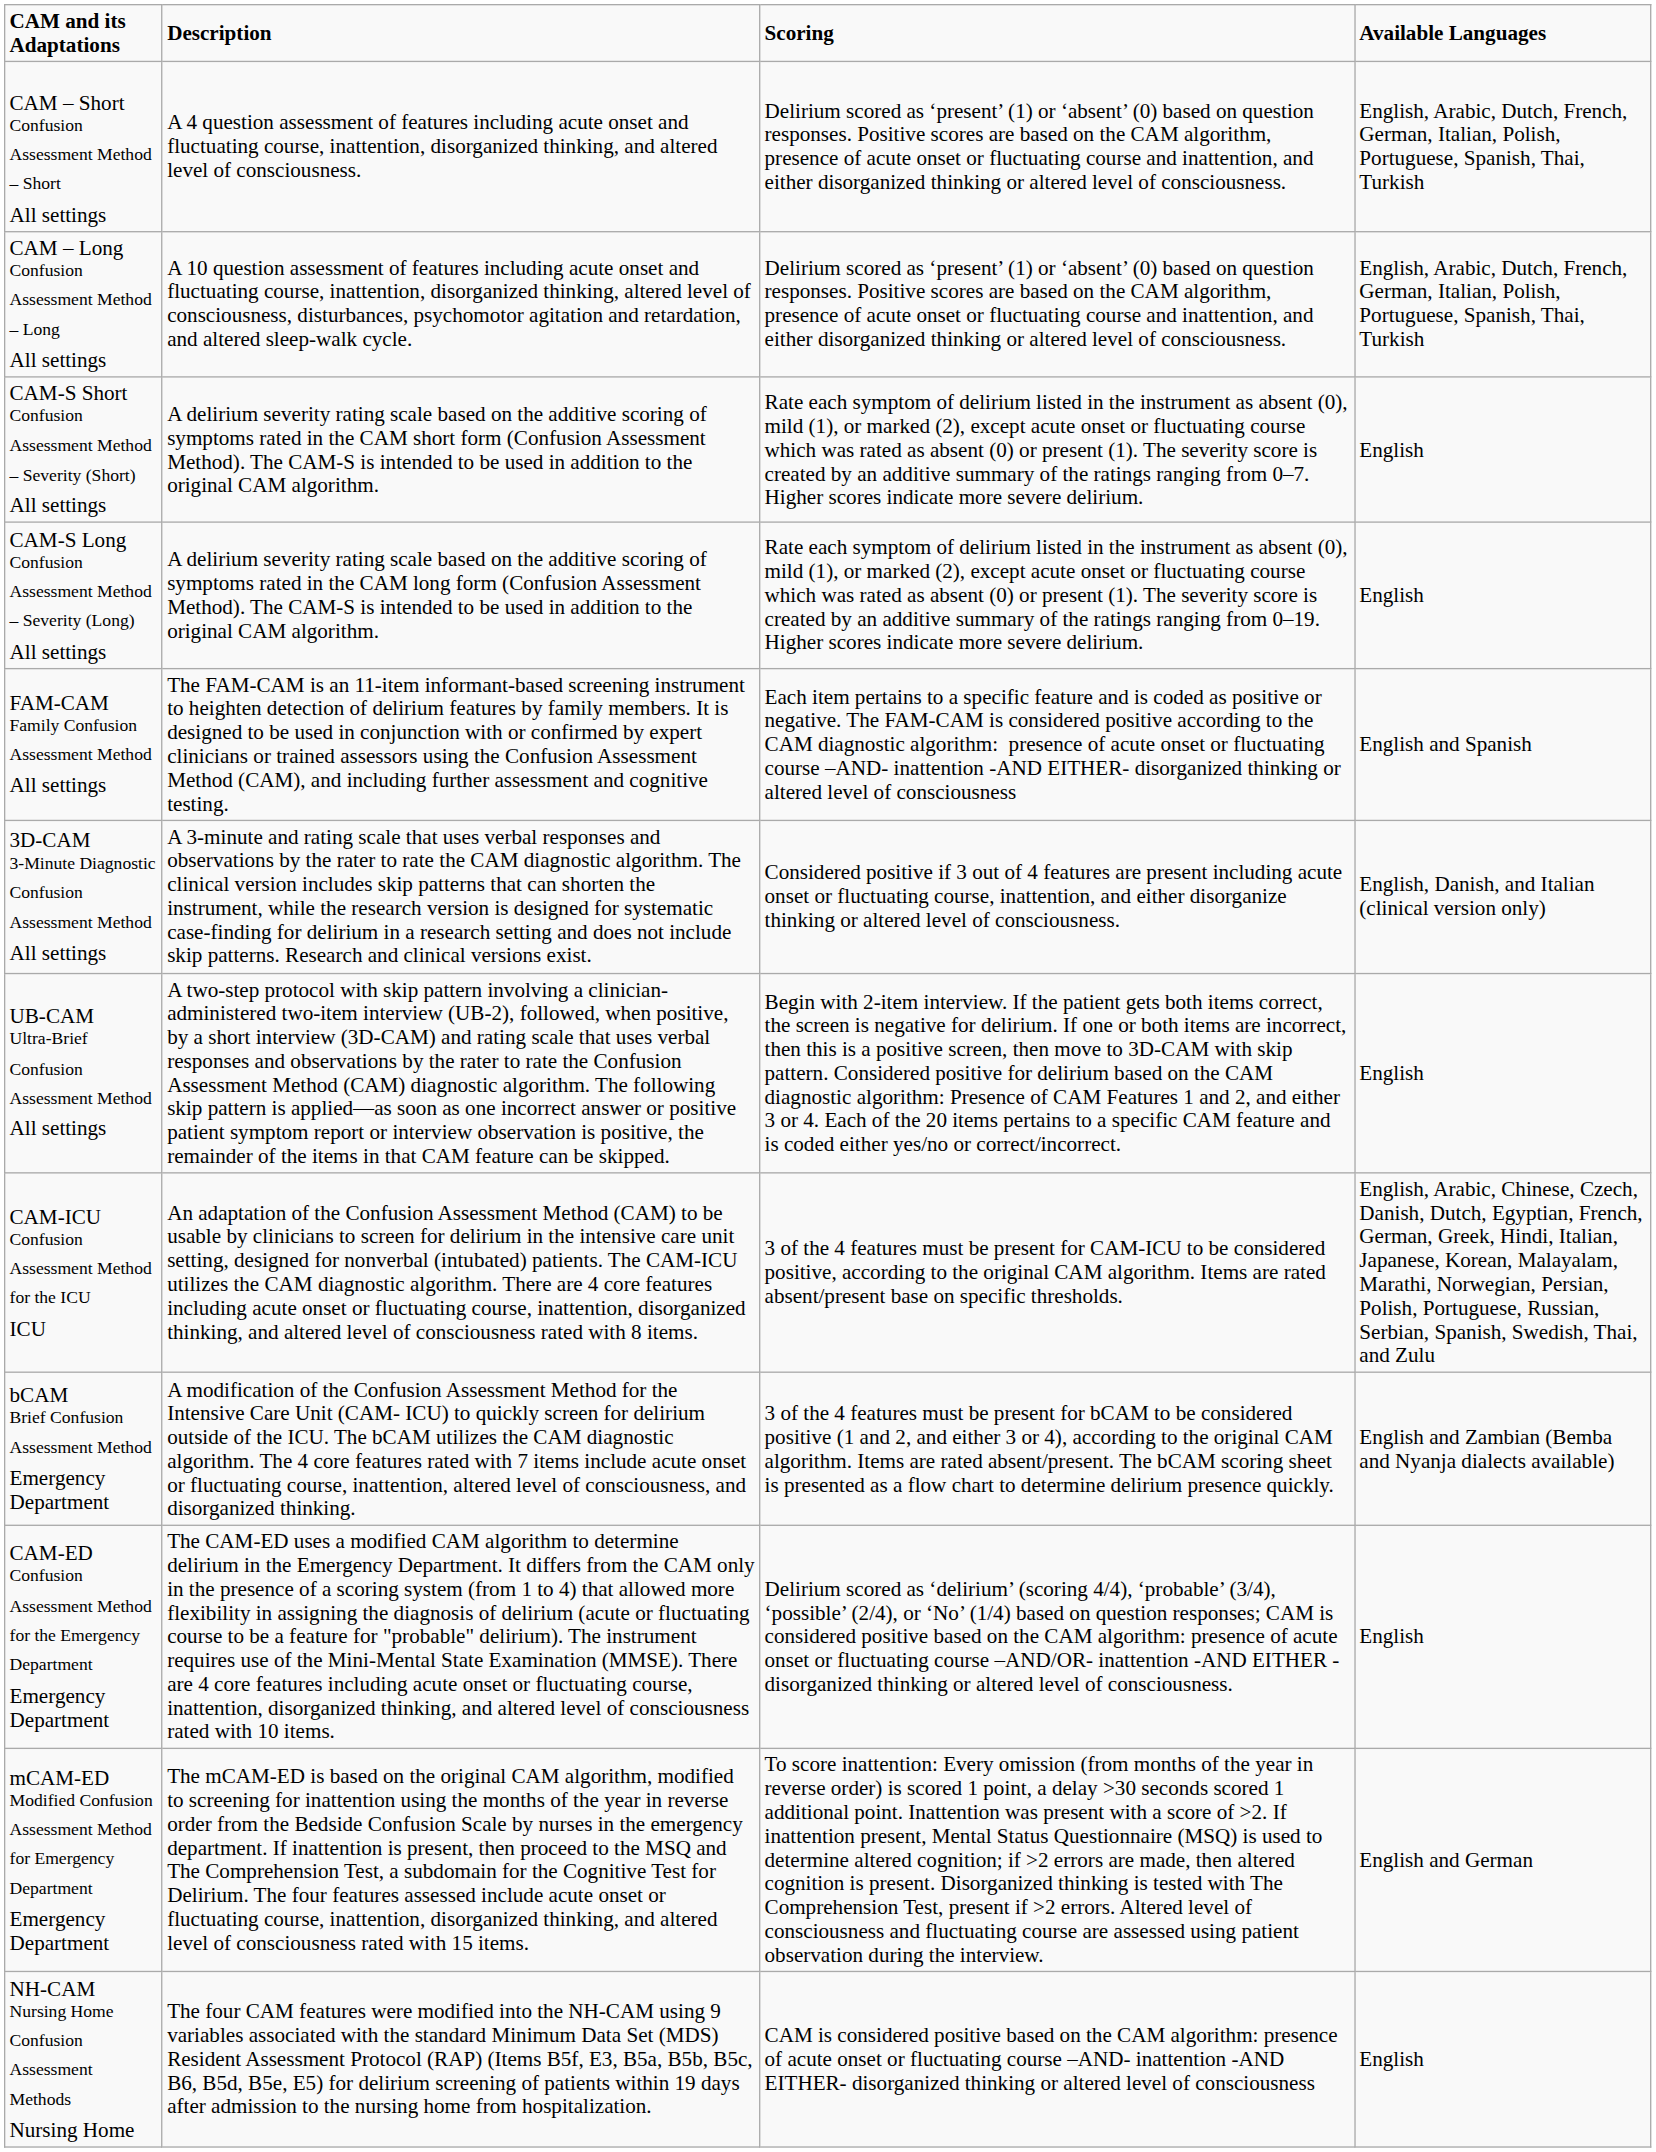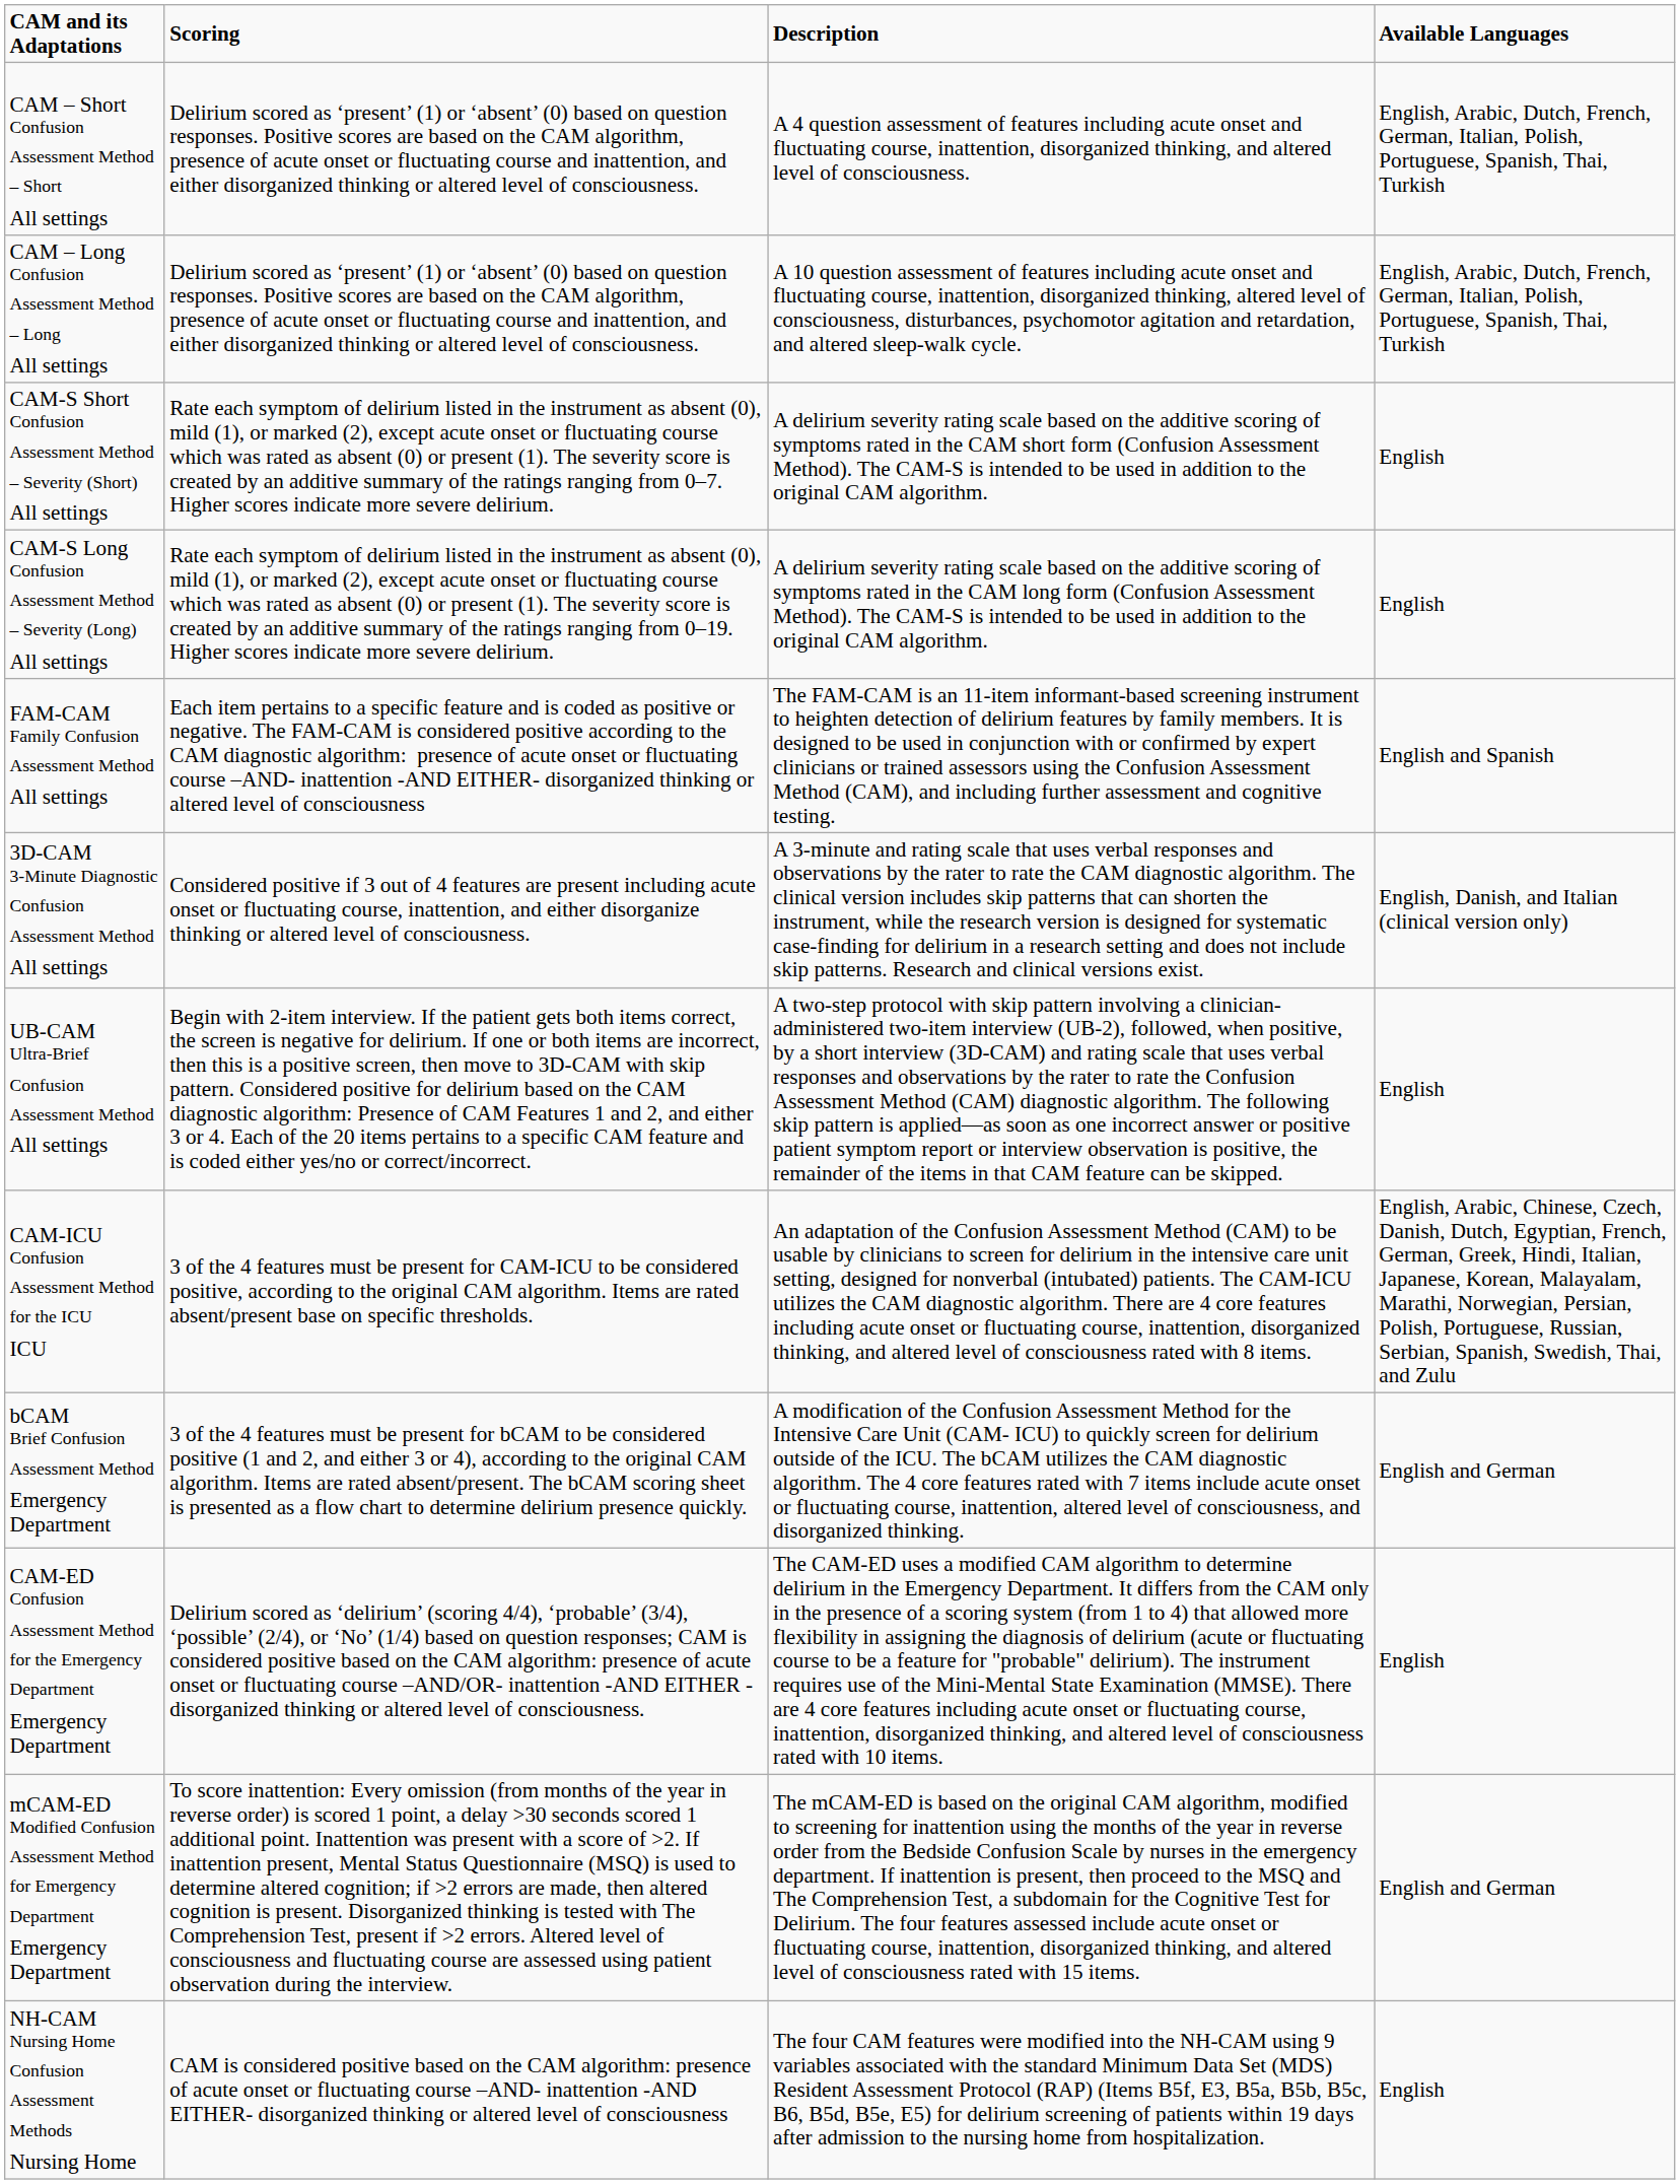 <table class="wikitable">
 <tr>
 <td><strong>CAM and  its Adaptations</strong></td>
+<td><strong>Scoring</strong></td>
 <td><strong>Description</strong></td>
-<td><strong>Scoring</strong></td>
 <td><strong>Available  Languages</strong></td>
 </tr>
 <tr>
 <td><br>CAM –  Short<br><sup>Confusion  Assessment Method – Short</sup><br>All  settings</td>
+<td>Delirium  scored as ‘present’ (1) or ‘absent’ (0) based on question responses. Positive  scores are based on the CAM algorithm, presence of acute onset or fluctuating  course and inattention, and either disorganized thinking or altered level of  consciousness.</td>
 <td>A  4 question assessment of features including acute onset and fluctuating  course, inattention, disorganized thinking, and altered level of  consciousness.</td>
-<td>Delirium  scored as ‘present’ (1) or ‘absent’ (0) based on question responses. Positive  scores are based on the CAM algorithm, presence of acute onset or fluctuating  course and inattention, and either disorganized thinking or altered level of  consciousness.</td>
 <td>English,  Arabic, Dutch, French, German, Italian, Polish, Portuguese, Spanish, Thai,  Turkish</td>
 </tr>
 <tr>
 <td>CAM –  Long<br><sup>Confusion  Assessment Method – Long</sup><br>All  settings</td>
+<td>Delirium  scored as ‘present’ (1) or ‘absent’ (0) based on question responses. Positive  scores are based on the CAM algorithm, presence of acute onset or fluctuating  course and inattention, and either disorganized thinking or altered level of  consciousness.</td>
 <td>A  10 question assessment of features including acute onset and fluctuating  course, inattention, disorganized thinking, altered level of consciousness,  disturbances, psychomotor agitation and retardation, and altered sleep-walk  cycle.</td>
-<td>Delirium  scored as ‘present’ (1) or ‘absent’ (0) based on question responses. Positive  scores are based on the CAM algorithm, presence of acute onset or fluctuating  course and inattention, and either disorganized thinking or altered level of  consciousness.</td>
 <td>English,  Arabic, Dutch, French, German, Italian, Polish, Portuguese, Spanish, Thai,  Turkish</td>
 </tr>
 <tr>
 <td>CAM-S  Short<br><sup>Confusion  Assessment Method – Severity (Short)</sup><br>All  settings</td>
+<td>Rate  each symptom of delirium listed in the instrument as absent (0), mild (1), or  marked (2), except acute onset or fluctuating course which was rated as  absent (0) or present (1). The severity score is created by an additive  summary of the ratings ranging from 0–7. Higher scores indicate more severe  delirium.</td>
 <td>A  delirium severity rating scale based on the additive scoring of symptoms  rated in the CAM short form (Confusion Assessment Method). The CAM-S is  intended to be used in addition to the original CAM algorithm.</td>
-<td>Rate  each symptom of delirium listed in the instrument as absent (0), mild (1), or  marked (2), except acute onset or fluctuating course which was rated as  absent (0) or present (1). The severity score is created by an additive  summary of the ratings ranging from 0–7. Higher scores indicate more severe  delirium.</td>
 <td>English</td>
 </tr>
 <tr>
 <td>CAM-S  Long<br><sup>Confusion  Assessment Method – Severity (Long)</sup><br>All  settings</td>
+<td>Rate  each symptom of delirium listed in the instrument as absent (0), mild (1), or  marked (2), except acute onset or fluctuating course which was rated as  absent (0) or present (1). The severity score is created by an additive  summary of the ratings ranging from 0–19. Higher scores indicate more severe  delirium.</td>
 <td>A  delirium severity rating scale based on the additive scoring of symptoms  rated in the CAM long form (Confusion Assessment Method). The CAM-S is  intended to be used in addition to the original CAM algorithm.</td>
-<td>Rate  each symptom of delirium listed in the instrument as absent (0), mild (1), or  marked (2), except acute onset or fluctuating course which was rated as  absent (0) or present (1). The severity score is created by an additive  summary of the ratings ranging from 0–19. Higher scores indicate more severe  delirium.</td>
 <td>English</td>
 </tr>
 <tr>
 <td>FAM-CAM<br><sup>Family  Confusion Assessment Method</sup><br>All  settings</td>
+<td>Each  item pertains to a specific feature and is coded as positive or negative. The  FAM‐CAM is considered positive according to the  CAM diagnostic algorithm:  presence of acute onset or fluctuating  course –AND‐ inattention ‐AND  EITHER‐ disorganized thinking or altered level  of consciousness</td>
 <td>The  FAM‐CAM is an 11-item informant‐based  screening instrument to heighten detection of delirium features by family  members. It is designed to be used in conjunction with or confirmed by expert  clinicians or trained assessors using the Confusion Assessment Method (CAM),  and including further assessment and cognitive testing.</td>
-<td>Each  item pertains to a specific feature and is coded as positive or negative. The  FAM‐CAM is considered positive according to the  CAM diagnostic algorithm:  presence of acute onset or fluctuating  course –AND‐ inattention ‐AND  EITHER‐ disorganized thinking or altered level  of consciousness</td>
 <td>English  and Spanish</td>
 </tr>
 <tr>
 <td>3D-CAM<br><sup>3-Minute  Diagnostic Confusion Assessment Method</sup><br>All  settings</td>
+<td>Considered  positive if 3 out of 4 features are present including acute onset or  fluctuating course, inattention, and either disorganize thinking or altered  level of consciousness.</td>
 <td>A  3-minute and rating scale that uses verbal responses and observations by the  rater to rate the CAM diagnostic algorithm. The clinical version includes  skip patterns that can shorten the instrument, while the research version is  designed for systematic case-finding for delirium in a research setting and  does not include skip patterns. Research and clinical versions exist.</td>
-<td>Considered  positive if 3 out of 4 features are present including acute onset or  fluctuating course, inattention, and either disorganize thinking or altered  level of consciousness.</td>
 <td>English,  Danish, and Italian (clinical version only)</td>
 </tr>
 <tr>
 <td>UB-CAM<br><sup>Ultra-Brief  Confusion Assessment Method</sup><br>All  settings</td>
+<td>Begin  with 2-item interview. If the patient gets both items correct, the screen is  negative for delirium. If one or both items are incorrect, then this is a  positive screen, then move to 3D-CAM with skip pattern. Considered positive  for delirium based on the CAM diagnostic algorithm: Presence of CAM Features  1 and 2, and either 3 or 4. Each of the 20 items pertains to a specific CAM  feature and is coded either yes/no or correct/incorrect.</td>
 <td>A  two-step protocol with skip pattern involving a clinician-administered  two-item interview (UB-2), followed, when positive, by a short interview  (3D-CAM) and rating scale that uses verbal responses and observations by the  rater to rate the Confusion Assessment Method (CAM) diagnostic algorithm. The  following skip pattern is applied—as soon as one incorrect answer or positive  patient symptom report or interview observation is positive, the remainder of  the items in that CAM feature can be skipped.</td>
-<td>Begin  with 2-item interview. If the patient gets both items correct, the screen is  negative for delirium. If one or both items are incorrect, then this is a  positive screen, then move to 3D-CAM with skip pattern. Considered positive  for delirium based on the CAM diagnostic algorithm: Presence of CAM Features  1 and 2, and either 3 or 4. Each of the 20 items pertains to a specific CAM  feature and is coded either yes/no or correct/incorrect.</td>
 <td>English</td>
 </tr>
 <tr>
 <td>CAM-ICU<br><sup>Confusion  Assessment Method for the ICU</sup><br>ICU</td>
+<td>3  of the 4 features must be present for CAM-ICU to be considered positive,  according to the original CAM algorithm. Items are rated absent/present base  on specific thresholds.</td>
 <td>An  adaptation of the Confusion Assessment Method (CAM) to be usable by  clinicians to screen for delirium in the intensive care unit setting,  designed for nonverbal (intubated) patients. The CAM-ICU utilizes the CAM  diagnostic algorithm. There are 4 core features including acute onset or  fluctuating course, inattention, disorganized thinking, and altered level of  consciousness rated with 8 items.</td>
-<td>3  of the 4 features must be present for CAM-ICU to be considered positive,  according to the original CAM algorithm. Items are rated absent/present base  on specific thresholds.</td>
 <td>English,  Arabic, Chinese, Czech, Danish, Dutch, Egyptian, French, German, Greek,  Hindi, Italian, Japanese, Korean, Malayalam, Marathi, Norwegian, Persian,  Polish, Portuguese, Russian, Serbian, Spanish, Swedish, Thai, and Zulu</td>
 </tr>
 <tr>
 <td>bCAM<br><sup>Brief  Confusion Assessment Method</sup><br>Emergency  Department</td>
+<td>3  of the 4 features must be present for bCAM to be considered positive (1 and  2, and either 3 or 4), according to the original CAM algorithm. Items are  rated absent/present. The bCAM scoring sheet is presented as a flow chart to  determine delirium presence quickly.  </td>
 <td>A  modification of the Confusion Assessment Method for the Intensive Care Unit  (CAM‐ ICU) to quickly screen for delirium outside  of the ICU. The bCAM utilizes the CAM diagnostic algorithm. The 4 core  features rated with 7 items include acute onset or fluctuating course,  inattention, altered level of consciousness, and disorganized thinking.</td>
-<td>3  of the 4 features must be present for bCAM to be considered positive (1 and  2, and either 3 or 4), according to the original CAM algorithm. Items are  rated absent/present. The bCAM scoring sheet is presented as a flow chart to  determine delirium presence quickly.  </td>
-<td>English  and Zambian (Bemba and Nyanja dialects available)</td>
+<td>English  and German</td>
 </tr>
 <tr>
 <td>CAM-ED<br><sup>Confusion  Assessment Method for the Emergency Department</sup><br>Emergency  Department</td>
+<td>Delirium  scored as ‘delirium’ (scoring 4/4), ‘probable’ (3/4), ‘possible’ (2/4), or  ‘No’ (1/4) based on question responses; CAM is considered positive based on  the CAM algorithm: presence of acute onset or fluctuating course –AND/OR-  inattention -AND EITHER - disorganized thinking or altered level of  consciousness.</td>
 <td>The  CAM-ED uses a modified CAM algorithm to determine delirium in the Emergency  Department. It differs from the CAM only in the presence of a scoring system  (from 1 to 4) that allowed more flexibility in assigning the diagnosis of  delirium (acute or fluctuating course to be a feature for  "probable" delirium). The instrument requires use of the Mini‐Mental  State Examination (MMSE). There are 4 core features including acute onset or  fluctuating course, inattention, disorganized thinking, and altered level of  consciousness rated with 10 items.</td>
-<td>Delirium  scored as ‘delirium’ (scoring 4/4), ‘probable’ (3/4), ‘possible’ (2/4), or  ‘No’ (1/4) based on question responses; CAM is considered positive based on  the CAM algorithm: presence of acute onset or fluctuating course –AND/OR-  inattention -AND EITHER - disorganized thinking or altered level of  consciousness.</td>
 <td>English</td>
 </tr>
 <tr>
 <td>mCAM-ED<br><sup>Modified  Confusion Assessment Method for Emergency Department</sup><br>Emergency  Department</td>
+<td>To  score inattention: Every omission (from months of the year in reverse order)  is scored 1 point, a delay >30 seconds scored 1 additional point. Inattention  was present with a score of >2. If inattention present, Mental Status  Questionnaire (MSQ) is used to determine altered cognition; if >2 errors  are made, then altered cognition is present. Disorganized thinking is tested  with The Comprehension Test, present if >2 errors. Altered level of  consciousness and fluctuating course are assessed using patient observation  during the interview.</td>
 <td>The  mCAM-ED is based on the original CAM algorithm, modified to screening for  inattention using the months of the year in reverse order from the Bedside  Confusion Scale by nurses in the emergency department. If inattention is  present, then proceed to the MSQ and The Comprehension Test, a subdomain for  the Cognitive Test for Delirium. The four features assessed include acute  onset or fluctuating course, inattention, disorganized thinking, and altered  level of consciousness rated with 15 items.</td>
-<td>To  score inattention: Every omission (from months of the year in reverse order)  is scored 1 point, a delay >30 seconds scored 1 additional point. Inattention  was present with a score of >2. If inattention present, Mental Status  Questionnaire (MSQ) is used to determine altered cognition; if >2 errors  are made, then altered cognition is present. Disorganized thinking is tested  with The Comprehension Test, present if >2 errors. Altered level of  consciousness and fluctuating course are assessed using patient observation  during the interview.</td>
 <td>English  and German</td>
 </tr>
 <tr>
 <td>NH-CAM<br><sup>Nursing  Home Confusion Assessment Methods</sup><br>Nursing  Home</td>
+<td>CAM  is considered positive based on the CAM algorithm: presence of acute onset or  fluctuating course –AND- inattention -AND EITHER- disorganized thinking or  altered level of consciousness</td>
 <td>The  four CAM features were modified into the NH-CAM using 9 variables associated  with the standard Minimum Data Set (MDS) Resident Assessment Protocol (RAP)  (Items B5f, E3, B5a, B5b, B5c, B6, B5d, B5e, E5) for delirium screening of  patients within 19 days after admission to the nursing home from  hospitalization.</td>
-<td>CAM  is considered positive based on the CAM algorithm: presence of acute onset or  fluctuating course –AND- inattention -AND EITHER- disorganized thinking or  altered level of consciousness</td>
 <td>English</td>
 </tr>
 </table>
